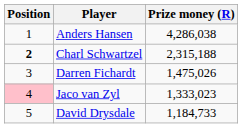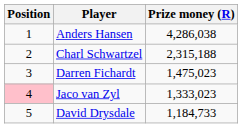 <table class=wikitable>
 <tr>
 <th>Position</th>
 <th>Player</th>
 <th>Prize money (<a href='#'>R</a>)</th>
 </tr>
 <tr>
 <td align=center>1</td>
 <td> <a href='#'>Anders Hansen</a></td>
 <td align=center>4,286,038</td>
 </tr>
 <tr>
-<td align=center><strong>2</strong></td>
+<td align=center>2</td>
 <td> <a href='#'>Charl Schwartzel</a></td>
 <td align=center>2,315,188</td>
 </tr>
 <tr>
 <td align=center>3</td>
 <td> <a href='#'>Darren Fichardt</a></td>
-<td align=center>1,475,026</td>
+<td align=center>1,475,023</td>
 </tr>
 <tr>
 <td align=center style="background: pink;">4</td>
 <td> <a href='#'>Jaco van Zyl</a></td>
 <td align=center>1,333,023</td>
 </tr>
 <tr>
 <td align=center>5</td>
 <td> <a href='#'>David Drysdale</a></td>
 <td align=center>1,184,733</td>
 </tr>
 </table>
